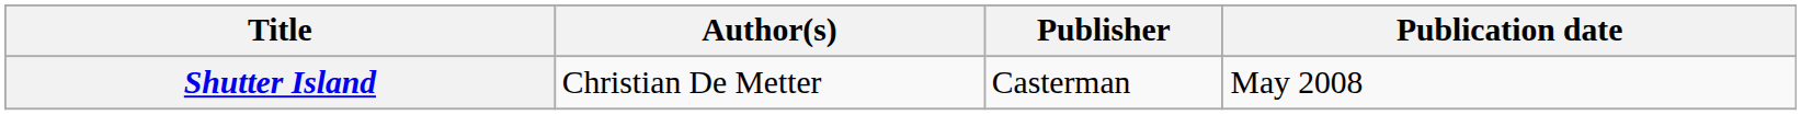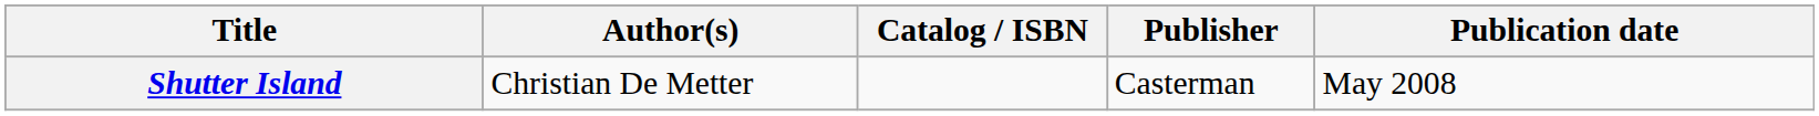 <table class="wikitable sortable" style="width:100%;">
 <tr>
 <th scope="col" style="width:23%;">Title</th>
 <th scope="col" style="width:18%;">Author(s)</th>
+<th scope="col" style="width:12%;">Catalog / ISBN</th>
 <th scope="col" style="width:10%;">Publisher</th>
 <th scope="col" style="width:24%;">Publication date</th>
 </tr>
 <tr>
 <th><em><a href='#'>Shutter Island</a></em></th>
 <td>Christian De Metter</td>
+<td></td>
 <td>Casterman</td>
 <td>May 2008</td>
 </tr>
 </table>
